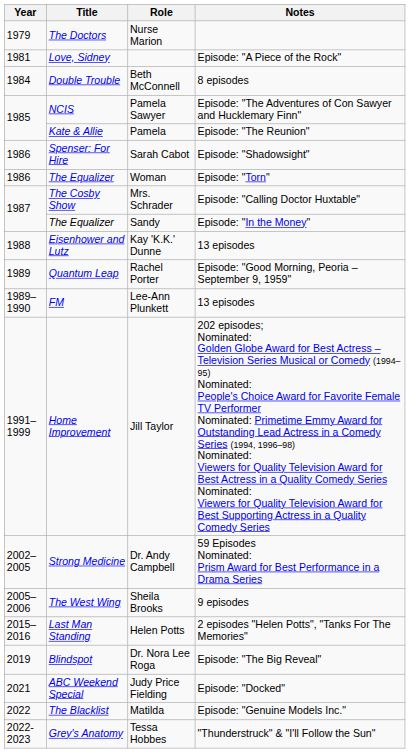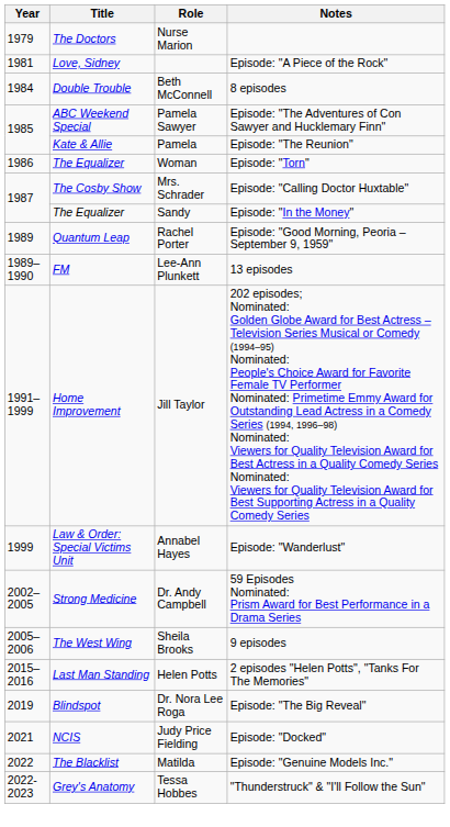 <table class="wikitable sortable">
 <tr>
 <th>Year</th>
 <th>Title</th>
 <th>Role</th>
 <th class="unsortable">Notes</th>
 </tr>
 <tr>
 <td>1979</td>
 <td><em><a href='#'>The Doctors</a></em></td>
 <td>Nurse Marion</td>
 <td></td>
 </tr>
 <tr>
 <td>1981</td>
 <td><em><a href='#'>Love, Sidney</a></em></td>
 <td></td>
 <td>Episode: "A Piece of the Rock"</td>
 </tr>
 <tr>
 <td>1984</td>
 <td><em><a href='#'>Double Trouble</a></em></td>
 <td>Beth McConnell</td>
 <td>8 episodes</td>
 </tr>
 <tr>
 <td rowspan=2>1985</td>
-<td><em><a href='#'>NCIS</a></em></td>
+<td><em><a href='#'>ABC Weekend Special</a></em></td>
 <td>Pamela Sawyer</td>
 <td>Episode: "The Adventures of Con Sawyer and Hucklemary Finn"</td>
 </tr>
 <tr>
 <td><em><a href='#'>Kate & Allie</a></em></td>
 <td>Pamela</td>
 <td>Episode: "The Reunion"</td>
-</tr>
-<tr>
-<td>1986</td>
-<td><em><a href='#'>Spenser: For Hire</a></em></td>
-<td>Sarah Cabot</td>
-<td>Episode: "Shadowsight"</td>
 </tr>
 <tr>
 <td>1986</td>
 <td><em><a href='#'>The Equalizer</a></em></td>
 <td>Woman</td>
 <td>Episode: "<a href='#'>Torn</a>"</td>
 </tr>
 <tr>
 <td rowspan=2>1987</td>
 <td><em><a href='#'>The Cosby Show</a></em></td>
 <td>Mrs. Schrader</td>
 <td>Episode: "Calling Doctor Huxtable"</td>
 </tr>
 <tr>
 <td><em>The Equalizer</em></td>
 <td>Sandy</td>
 <td>Episode: "<a href='#'>In the Money</a>"</td>
 </tr>
 <tr>
-<td>1988</td>
-<td><em><a href='#'>Eisenhower and Lutz</a></em></td>
-<td>Kay 'K.K.' Dunne</td>
-<td>13 episodes</td>
-</tr>
-<tr>
 <td>1989</td>
 <td><em><a href='#'>Quantum Leap</a></em></td>
 <td>Rachel Porter</td>
 <td>Episode: "Good Morning, Peoria – September 9, 1959"</td>
 </tr>
 <tr>
 <td>1989–1990</td>
 <td><em><a href='#'>FM</a></em></td>
 <td>Lee-Ann Plunkett</td>
 <td>13 episodes</td>
 </tr>
 <tr>
 <td>1991–1999</td>
 <td><em><a href='#'>Home Improvement</a></em></td>
 <td>Jill Taylor</td>
 <td>202 episodes;<br>Nominated:<br><a href='#'>Golden Globe Award for Best Actress – Television Series Musical or Comedy</a> <small>(1994–95)</small><br>Nominated:<br><a href='#'>People's Choice Award for Favorite Female TV Performer</a><br>Nominated: <a href='#'>Primetime Emmy Award for Outstanding Lead Actress in a Comedy Series</a> <small>(1994, 1996–98)</small><br>Nominated: <br><a href='#'>Viewers for Quality Television Award for Best Actress in a Quality Comedy Series</a><br>Nominated:<br><a href='#'>Viewers for Quality Television Award for Best Supporting Actress in a Quality Comedy Series</a></td>
+</tr>
+<tr>
+<td>1999</td>
+<td><em><a href='#'>Law & Order: Special Victims Unit</a></em></td>
+<td>Annabel Hayes</td>
+<td>Episode: "Wanderlust"</td>
 </tr>
 <tr>
 <td>2002–2005</td>
 <td><em><a href='#'>Strong Medicine</a></em></td>
 <td>Dr. Andy Campbell</td>
 <td>59 Episodes<br>Nominated:<br><a href='#'>Prism Award for Best Performance in a Drama Series</a></td>
 </tr>
 <tr>
 <td>2005–2006</td>
 <td><em><a href='#'>The West Wing</a></em></td>
 <td>Sheila Brooks</td>
 <td>9 episodes</td>
 </tr>
 <tr>
 <td>2015–2016</td>
 <td><em><a href='#'>Last Man Standing</a></em></td>
 <td>Helen Potts</td>
 <td>2 episodes "Helen Potts", "Tanks For The Memories"</td>
 </tr>
 <tr>
 <td>2019</td>
 <td><em><a href='#'>Blindspot</a></em></td>
 <td>Dr. Nora Lee Roga</td>
 <td>Episode: "The Big Reveal"</td>
 </tr>
 <tr>
 <td>2021</td>
-<td><em><a href='#'>ABC Weekend Special</a></em></td>
+<td><em><a href='#'>NCIS</a></em></td>
 <td>Judy Price Fielding</td>
 <td>Episode: "Docked"</td>
 </tr>
 <tr>
 <td>2022</td>
 <td><em><a href='#'>The Blacklist</a></em></td>
 <td>Matilda</td>
 <td>Episode: "Genuine Models Inc."</td>
 </tr>
 <tr>
 <td>2022-2023</td>
 <td><em><a href='#'>Grey's Anatomy</a></em></td>
 <td>Tessa Hobbes</td>
 <td>"Thunderstruck" & "I'll Follow the Sun"</td>
 </tr>
 </table>
